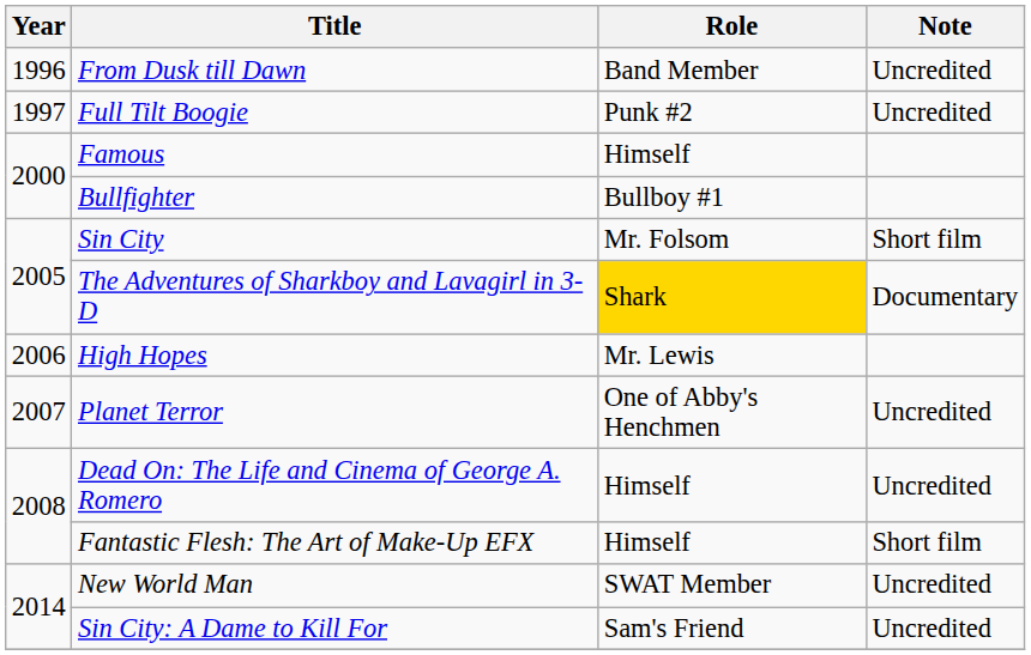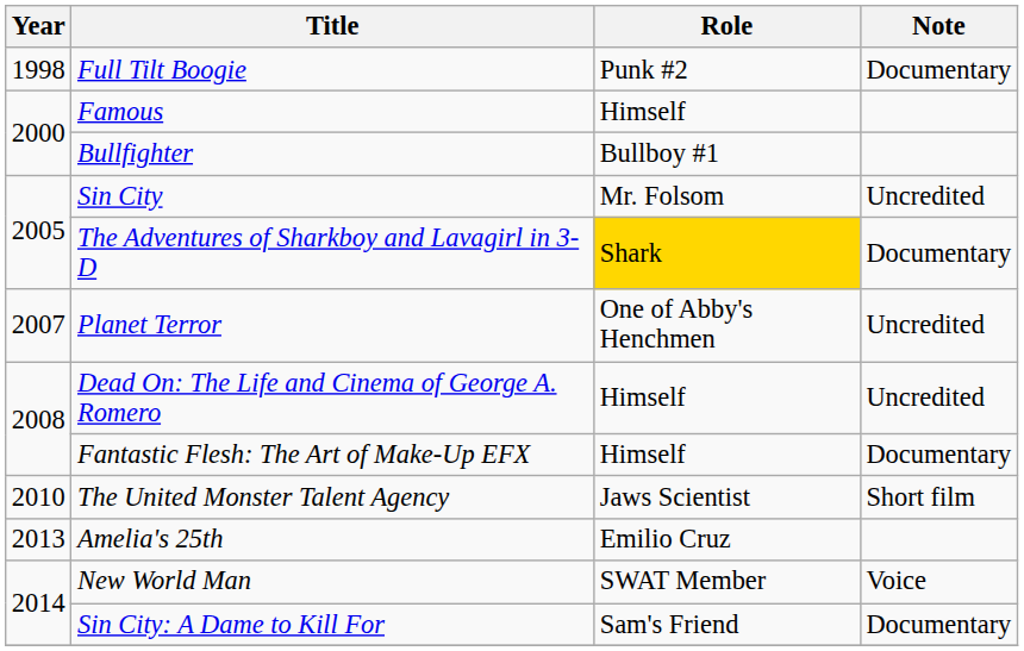 <table class="wikitable">
 <tr>
 <th>Year</th>
 <th>Title</th>
 <th>Role</th>
 <th>Note</th>
 </tr>
 <tr>
-<td>1996</td>
-<td style="text-align:left;"><em><a href='#'>From Dusk till Dawn</a></em></td>
-<td>Band Member</td>
-<td>Uncredited</td>
-</tr>
-<tr>
-<td>1997</td>
+<td>1998</td>
 <td style="text-align:left;"><em><a href='#'>Full Tilt Boogie</a></em></td>
 <td>Punk #2</td>
-<td>Uncredited</td>
+<td>Documentary</td>
 </tr>
 <tr>
 <td rowspan="2">2000</td>
 <td style="text-align:left;"><em><a href='#'>Famous</a></em></td>
 <td>Himself</td>
 <td></td>
 </tr>
 <tr>
 <td style="text-align:left;"><em><a href='#'>Bullfighter</a></em></td>
 <td>Bullboy #1</td>
 <td></td>
 </tr>
 <tr>
 <td rowspan="2">2005</td>
 <td style="text-align:left;"><em><a href='#'>Sin City</a></em></td>
 <td>Mr. Folsom</td>
-<td>Short film</td>
+<td>Uncredited</td>
 </tr>
 <tr>
 <td style="text-align:left;"><em><a href='#'>The Adventures of Sharkboy and Lavagirl in 3-D</a></em></td>
 <td style="background: gold;">Shark</td>
 <td>Documentary</td>
-</tr>
-<tr>
-<td>2006</td>
-<td style="text-align:left;"><em><a href='#'>High Hopes</a></em></td>
-<td>Mr. Lewis</td>
-<td></td>
 </tr>
 <tr>
 <td>2007</td>
 <td style="text-align:left;"><em><a href='#'>Planet Terror</a></em></td>
 <td>One of Abby's Henchmen</td>
 <td>Uncredited</td>
 </tr>
 <tr>
 <td rowspan="2">2008</td>
 <td style="text-align:left;"><em><a href='#'>Dead On: The Life and Cinema of George A. Romero</a></em></td>
 <td>Himself</td>
 <td>Uncredited</td>
 </tr>
 <tr>
 <td style="text-align:left;"><em>Fantastic Flesh: The Art of Make-Up EFX</em></td>
 <td>Himself</td>
+<td>Documentary</td>
+</tr>
+<tr>
+<td>2010</td>
+<td style="text-align:left;"><em>The United Monster Talent Agency</em></td>
+<td>Jaws Scientist</td>
 <td>Short film</td>
+</tr>
+<tr>
+<td>2013</td>
+<td style="text-align:left;"><em>Amelia's 25th</em></td>
+<td>Emilio Cruz</td>
+<td></td>
 </tr>
 <tr>
 <td rowspan="2">2014</td>
 <td style="text-align:left;"><em>New World Man</em></td>
 <td>SWAT Member</td>
-<td>Uncredited</td>
+<td>Voice</td>
 </tr>
 <tr>
 <td style="text-align:left;"><em><a href='#'>Sin City: A Dame to Kill For</a></em></td>
 <td>Sam's Friend</td>
-<td>Uncredited</td>
+<td>Documentary</td>
 </tr>
 <tr>
 </tr>
 </table>
